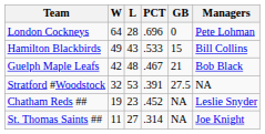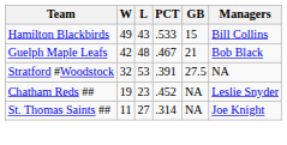 <table class="wikitable">
 <tr>
 <th>Team</th>
 <th>W</th>
 <th>L</th>
 <th>PCT</th>
 <th>GB</th>
 <th>Managers</th>
-</tr>
-<tr>
-<td><a href='#'>London Cockneys</a></td>
-<td>64</td>
-<td>28</td>
-<td>.696</td>
-<td>0</td>
-<td><a href='#'>Pete Lohman</a></td>
 </tr>
 <tr>
 <td><a href='#'>Hamilton Blackbirds</a></td>
 <td>49</td>
 <td>43</td>
 <td>.533</td>
 <td>15</td>
 <td><a href='#'>Bill Collins</a></td>
 </tr>
 <tr>
 <td><a href='#'>Guelph Maple Leafs</a></td>
 <td>42</td>
 <td>48</td>
 <td>.467</td>
 <td>21</td>
 <td><a href='#'>Bob Black</a></td>
 </tr>
 <tr>
 <td><a href='#'>Stratford</a> #<a href='#'>Woodstock</a></td>
 <td>32</td>
 <td>53</td>
 <td>.391</td>
 <td>27.5</td>
 <td>NA</td>
 </tr>
 <tr>
 <td><a href='#'>Chatham Reds</a> ##</td>
 <td>19</td>
 <td>23</td>
 <td>.452</td>
 <td>NA</td>
 <td><a href='#'>Leslie Snyder</a></td>
 </tr>
 <tr>
 <td><a href='#'>St. Thomas Saints</a> ##</td>
 <td>11</td>
 <td>27</td>
 <td>.314</td>
 <td>NA</td>
 <td><a href='#'>Joe Knight</a></td>
 </tr>
 </table>
